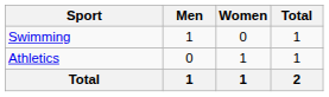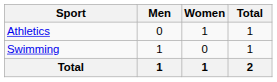 <table class="wikitable sortable" style="text-align:center;">
 <tr>
 <th width=180>Sport</th>
 <th width=55>Men</th>
 <th width=55>Women</th>
 <th width=55>Total</th>
 </tr>
 <tr>
+<td align=left><a href='#'>Athletics</a></td>
+<td>0</td>
+<td>1</td>
+<td>1</td>
+</tr>
+<tr>
 <td align=left><a href='#'>Swimming</a></td>
 <td>1</td>
 <td>0</td>
-<td>1</td>
-</tr>
-<tr>
-<td align=left><a href='#'>Athletics</a></td>
-<td>0</td>
-<td>1</td>
 <td>1</td>
 </tr>
 <tr>
 <th>Total</th>
 <th>1</th>
 <th>1</th>
 <th>2</th>
 </tr>
 </table>
